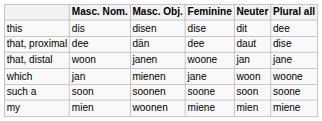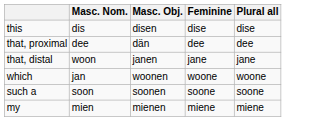 <table class="wikitable">
 <tr>
 <th></th>
 <th>Masc. Nom.</th>
 <th>Masc. Obj.</th>
 <th>Feminine</th>
-<th>Neuter</th>
 <th>Plural all</th>
 </tr>
 <tr>
 <td>this</td>
 <td>dis</td>
 <td>disen</td>
 <td>dise</td>
-<td>dit</td>
-<td>dee</td>
+<td>dise</td>
 </tr>
 <tr>
 <td>that, proximal</td>
 <td>dee</td>
 <td>dän</td>
 <td>dee</td>
-<td>daut</td>
-<td>dise</td>
+<td>dee</td>
 </tr>
 <tr>
 <td>that, distal</td>
 <td>woon</td>
 <td>janen</td>
-<td>woone</td>
-<td>jan</td>
+<td>jane</td>
 <td>jane</td>
 </tr>
 <tr>
 <td>which</td>
 <td>jan</td>
-<td>mienen</td>
-<td>jane</td>
-<td>woon</td>
+<td>woonen</td>
+<td>woone</td>
 <td>woone</td>
 </tr>
 <tr>
 <td>such a</td>
 <td>soon</td>
 <td>soonen</td>
 <td>soone</td>
-<td>soon</td>
 <td>soone</td>
 </tr>
 <tr>
 <td>my</td>
 <td>mien</td>
-<td>woonen</td>
+<td>mienen</td>
 <td>miene</td>
-<td>mien</td>
 <td>miene</td>
 </tr>
 </table>
